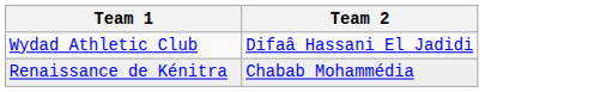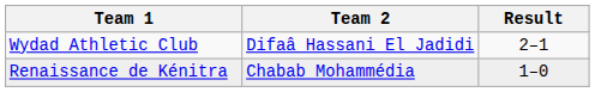 <table class="wikitable">
 <tr>
 <th width="180">Team 1</th>
 <th width="180">Team 2</th>
+<th width="80">Result</th>
 </tr>
 <tr>
 <td><a href='#'>Wydad Athletic Club</a></td>
 <td><a href='#'>Difaâ Hassani El Jadidi</a></td>
+<td align="center">2–1</td>
 </tr>
 <tr style="background:#EFEFEF">
 <td><a href='#'>Renaissance de Kénitra</a></td>
 <td><a href='#'>Chabab Mohammédia</a></td>
+<td align="center">1–0</td>
 </tr>
 </table>
